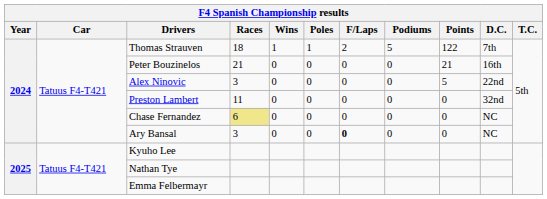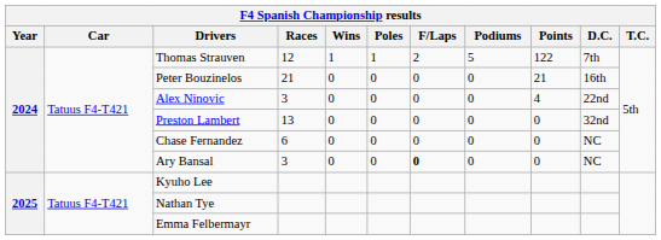 <table class="wikitable" style="font-size:85%; width:700px">
 <tr>
 <th colspan="11"><a href='#'>F4 Spanish Championship</a> results</th>
 </tr>
 <tr valign="top">
 <th>Year</th>
 <th>Car</th>
 <th>Drivers</th>
 <th>Races</th>
 <th>Wins</th>
 <th>Poles</th>
 <th>F/Laps</th>
 <th>Podiums</th>
 <th>Points</th>
 <th>D.C.</th>
 <th>T.C.</th>
 </tr>
 <tr>
 <th rowspan="6"><a href='#'>2024</a></th>
 <td rowspan="6"><a href='#'>Tatuus F4-T421</a></td>
 <td> Thomas Strauven</td>
-<td>18</td>
+<td>12</td>
 <td>1</td>
 <td>1</td>
 <td>2</td>
 <td>5</td>
 <td>122</td>
 <td>7th</td>
 <td rowspan="6">5th</td>
 </tr>
 <tr>
 <td> Peter Bouzinelos</td>
 <td>21</td>
 <td>0</td>
 <td>0</td>
 <td>0</td>
 <td>0</td>
 <td>21</td>
 <td>16th</td>
 </tr>
 <tr>
 <td> <a href='#'>Alex Ninovic</a></td>
 <td>3</td>
 <td>0</td>
 <td>0</td>
 <td>0</td>
 <td>0</td>
-<td>5</td>
+<td>4</td>
 <td>22nd</td>
 </tr>
 <tr>
 <td> <a href='#'>Preston Lambert</a></td>
-<td>11</td>
+<td>13</td>
 <td>0</td>
 <td>0</td>
 <td>0</td>
 <td>0</td>
 <td>0</td>
 <td>32nd</td>
 </tr>
 <tr>
 <td> Chase Fernandez</td>
-<td style="background: khaki;">6</td>
+<td>6</td>
 <td>0</td>
 <td>0</td>
 <td>0</td>
 <td>0</td>
 <td>0</td>
 <td>NC</td>
 </tr>
 <tr>
 <td> Ary Bansal</td>
 <td>3</td>
 <td>0</td>
 <td>0</td>
 <td><strong>0</strong></td>
 <td>0</td>
 <td>0</td>
 <td>NC</td>
 </tr>
 <tr>
 <th rowspan="3"><a href='#'>2025</a></th>
 <td rowspan="3"><a href='#'>Tatuus F4-T421</a></td>
 <td> Kyuho Lee</td>
 <td></td>
 <td></td>
 <td></td>
 <td></td>
 <td></td>
 <td></td>
 <td></td>
 <td rowspan="3"></td>
 </tr>
 <tr>
 <td> Nathan Tye</td>
 <td></td>
 <td></td>
 <td></td>
 <td></td>
 <td></td>
 <td></td>
 <td></td>
 </tr>
 <tr>
 <td> Emma Felbermayr</td>
 <td></td>
 <td></td>
 <td></td>
 <td></td>
 <td></td>
 <td></td>
 <td></td>
 </tr>
 </table>
